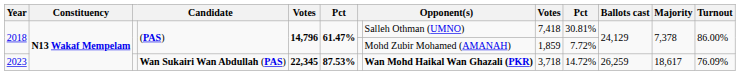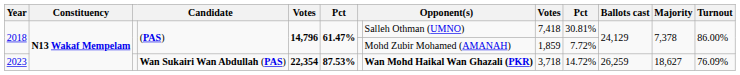 <table class="wikitable" style="margin:0.5em ; font-size:95%">
 <tr>
 <th>Year</th>
 <th>Constituency</th>
 <th colspan=2>Candidate</th>
 <th>Votes</th>
 <th>Pct</th>
 <th colspan=2>Opponent(s)</th>
 <th>Votes</th>
 <th>Pct</th>
 <th>Ballots cast</th>
 <th>Majority</th>
 <th>Turnout</th>
 </tr>
 <tr>
 <td rowspan=2><a href='#'>2018</a></td>
 <td rowspan=3><strong>N13 <a href='#'>Wakaf Mempelam</a></strong></td>
 <td rowspan=2 ></td>
 <td rowspan=2> (<a href='#'><strong>PAS</strong></a>)</td>
 <td rowspan=2 align="right"><strong>14,796</strong></td>
 <td rowspan=2><strong>61.47%</strong></td>
 <td></td>
 <td>Salleh Othman (<a href='#'>UMNO</a>)</td>
 <td align="right">7,418</td>
 <td>30.81%</td>
 <td rowspan=2>24,129</td>
 <td rowspan=2>7,378</td>
 <td rowspan=2>86.00%</td>
 </tr>
 <tr>
 <td></td>
 <td>Mohd Zubir Mohamed (<a href='#'>AMANAH</a>)</td>
 <td align="right">1,859</td>
 <td align="right">7.72%</td>
 </tr>
 <tr>
 <td><a href='#'>2023</a></td>
 <td></td>
 <td><strong>Wan Sukairi Wan Abdullah</strong> (<a href='#'><strong>PAS</strong></a>)</td>
-<td align="right"><strong>22,345</strong></td>
+<td align="right"><strong>22,354</strong></td>
 <td><strong>87.53%</strong></td>
 <td></td>
 <td><strong>Wan Mohd Haikal Wan Ghazali (<a href='#'>PKR</a>)</strong></td>
 <td align="right">3,718</td>
 <td>14.72%</td>
 <td>26,259</td>
-<td>18,617</td>
+<td>18,627</td>
 <td>76.09%</td>
 </tr>
 </table>
